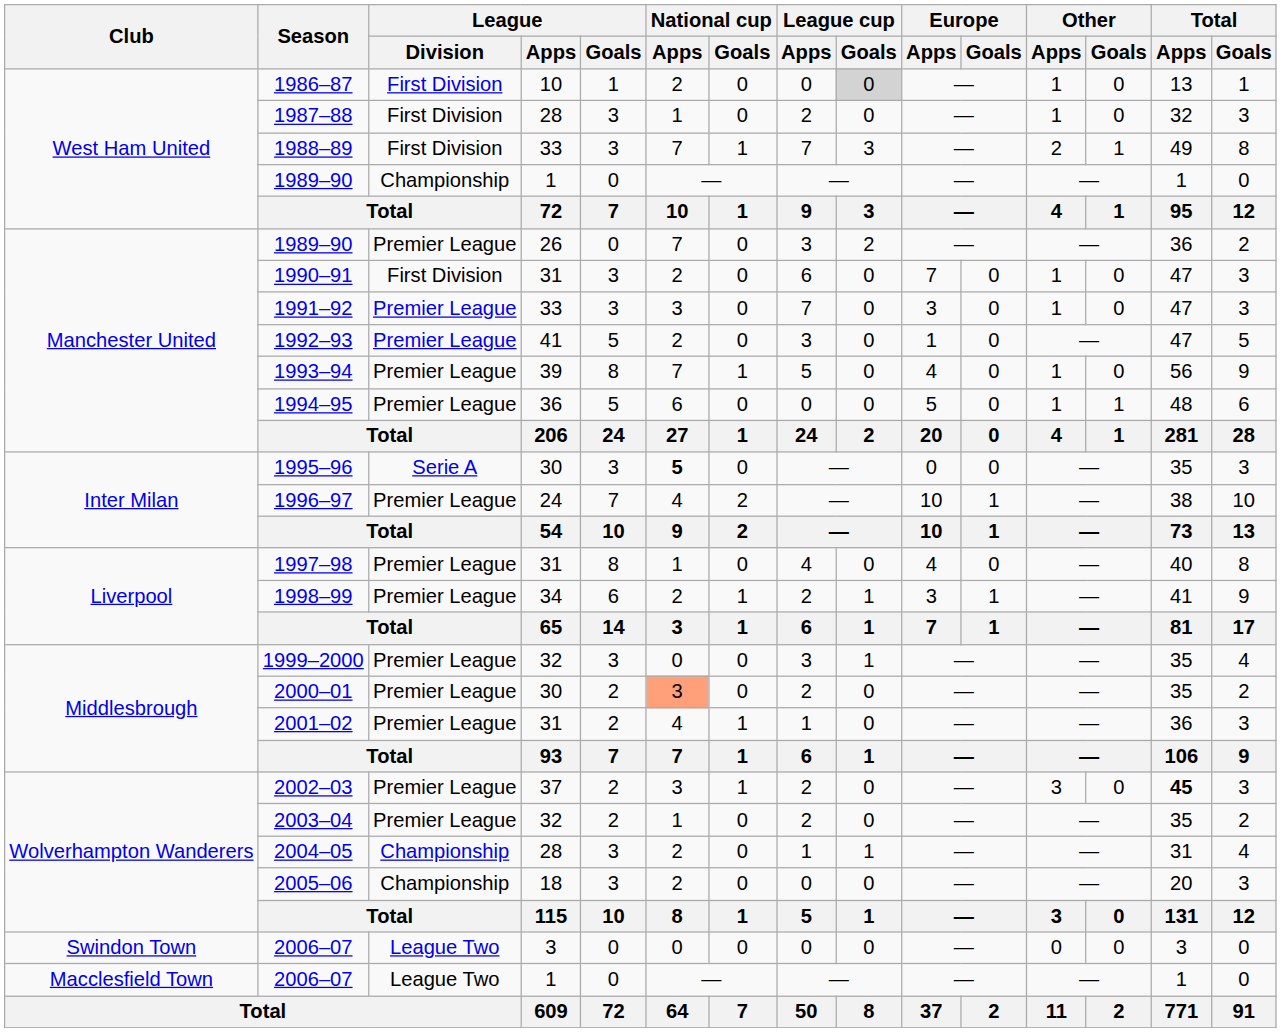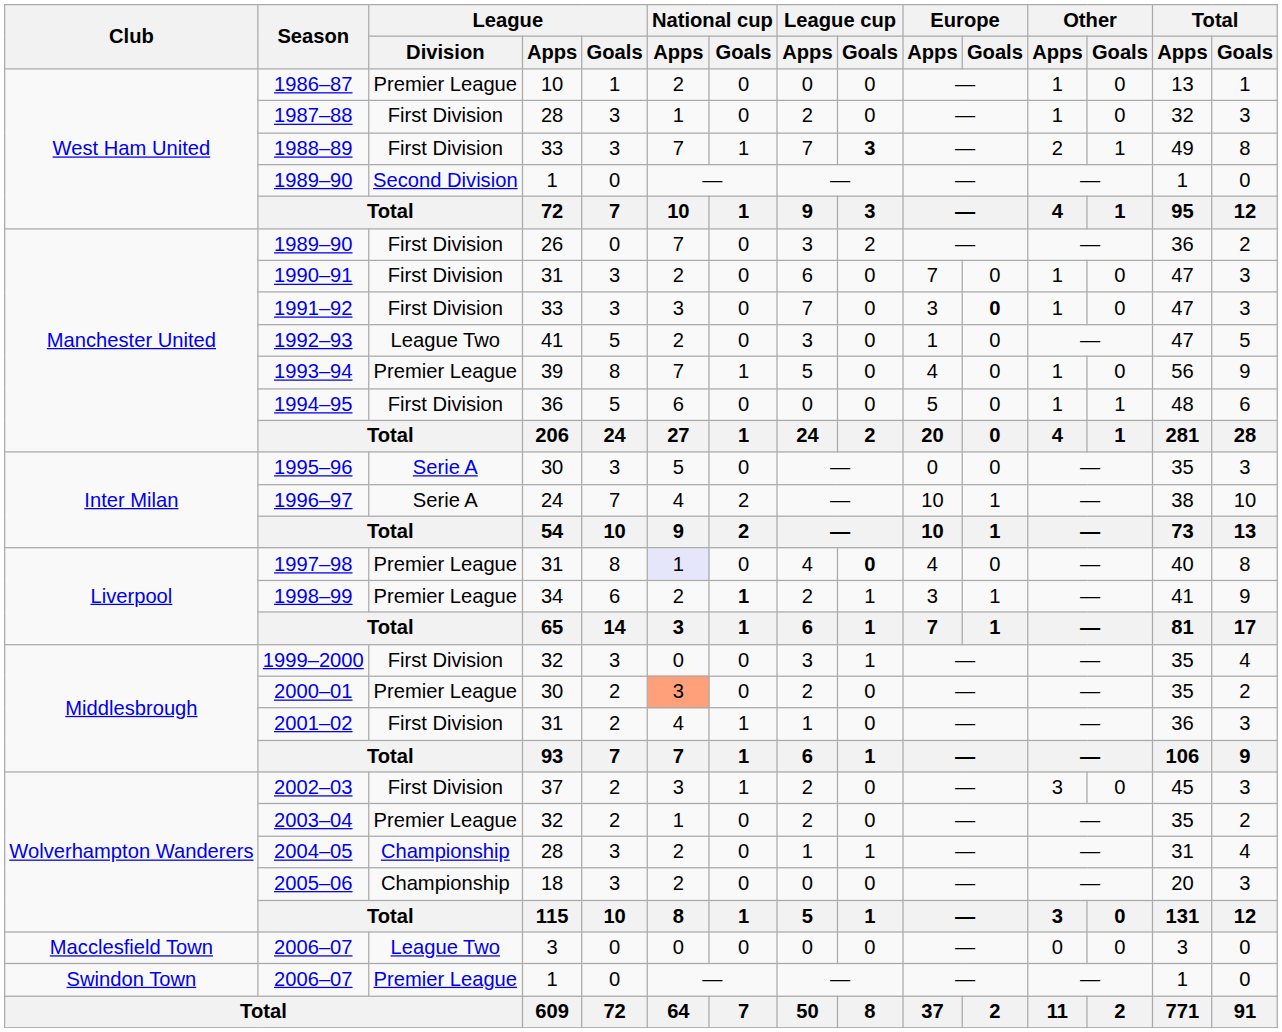 <table class="wikitable" style="text-align:center">
 <tr>
 <th rowspan="2">Club</th>
 <th rowspan="2">Season</th>
 <th colspan="3">League</th>
 <th colspan="2">National cup</th>
 <th colspan="2">League cup</th>
 <th colspan="2">Europe</th>
 <th colspan="2">Other</th>
 <th colspan="2">Total</th>
 </tr>
 <tr>
 <th>Division</th>
 <th>Apps</th>
 <th>Goals</th>
 <th>Apps</th>
 <th>Goals</th>
 <th>Apps</th>
 <th>Goals</th>
 <th>Apps</th>
 <th>Goals</th>
 <th>Apps</th>
 <th>Goals</th>
 <th>Apps</th>
 <th>Goals</th>
 </tr>
 <tr>
 <td rowspan="5"><a href='#'>West Ham United</a></td>
 <td><a href='#'>1986–87</a></td>
-<td><a href='#'>First Division</a></td>
+<td>Premier League</td>
 <td>10</td>
 <td>1</td>
 <td>2</td>
 <td>0</td>
 <td>0</td>
-<td style="background: lightgrey;">0</td>
+<td>0</td>
 <td colspan="2">—</td>
 <td>1</td>
 <td>0</td>
 <td>13</td>
 <td>1</td>
 </tr>
 <tr>
 <td><a href='#'>1987–88</a></td>
 <td>First Division</td>
 <td>28</td>
 <td>3</td>
 <td>1</td>
 <td>0</td>
 <td>2</td>
 <td>0</td>
 <td colspan="2">—</td>
 <td>1</td>
 <td>0</td>
 <td>32</td>
 <td>3</td>
 </tr>
 <tr>
 <td><a href='#'>1988–89</a></td>
 <td>First Division</td>
 <td>33</td>
 <td>3</td>
 <td>7</td>
 <td>1</td>
 <td>7</td>
-<td>3</td>
+<td><strong>3</strong></td>
 <td colspan="2">—</td>
 <td>2</td>
 <td>1</td>
 <td>49</td>
 <td>8</td>
 </tr>
 <tr>
 <td><a href='#'>1989–90</a></td>
-<td>Championship</td>
+<td><a href='#'>Second Division</a></td>
 <td>1</td>
 <td>0</td>
 <td colspan="2">—</td>
 <td colspan="2">—</td>
 <td colspan="2">—</td>
 <td colspan="2">—</td>
 <td>1</td>
 <td>0</td>
 </tr>
 <tr>
 <th colspan="2">Total</th>
 <th>72</th>
 <th>7</th>
 <th>10</th>
 <th>1</th>
 <th>9</th>
 <th>3</th>
 <th colspan="2">—</th>
 <th>4</th>
 <th>1</th>
 <th>95</th>
 <th>12</th>
 </tr>
 <tr>
 <td rowspan="7"><a href='#'>Manchester United</a></td>
 <td><a href='#'>1989–90</a></td>
-<td>Premier League</td>
+<td>First Division</td>
 <td>26</td>
 <td>0</td>
 <td>7</td>
 <td>0</td>
 <td>3</td>
 <td>2</td>
 <td colspan="2">—</td>
 <td colspan="2">—</td>
 <td>36</td>
 <td>2</td>
 </tr>
 <tr>
 <td><a href='#'>1990–91</a></td>
 <td>First Division</td>
 <td>31</td>
 <td>3</td>
 <td>2</td>
 <td>0</td>
 <td>6</td>
 <td>0</td>
 <td>7</td>
 <td>0</td>
 <td>1</td>
 <td>0</td>
 <td>47</td>
 <td>3</td>
 </tr>
 <tr>
 <td><a href='#'>1991–92</a></td>
-<td><a href='#'>Premier League</a></td>
+<td>First Division</td>
 <td>33</td>
 <td>3</td>
 <td>3</td>
 <td>0</td>
 <td>7</td>
 <td>0</td>
 <td>3</td>
-<td>0</td>
+<td><strong>0</strong></td>
 <td>1</td>
 <td>0</td>
 <td>47</td>
 <td>3</td>
 </tr>
 <tr>
 <td><a href='#'>1992–93</a></td>
-<td><a href='#'>Premier League</a></td>
+<td>League Two</td>
 <td>41</td>
 <td>5</td>
 <td>2</td>
 <td>0</td>
 <td>3</td>
 <td>0</td>
 <td>1</td>
 <td>0</td>
 <td colspan="2">—</td>
 <td>47</td>
 <td>5</td>
 </tr>
 <tr>
 <td><a href='#'>1993–94</a></td>
 <td>Premier League</td>
 <td>39</td>
 <td>8</td>
 <td>7</td>
 <td>1</td>
 <td>5</td>
 <td>0</td>
 <td>4</td>
 <td>0</td>
 <td>1</td>
 <td>0</td>
 <td>56</td>
 <td>9</td>
 </tr>
 <tr>
 <td><a href='#'>1994–95</a></td>
-<td>Premier League</td>
+<td>First Division</td>
 <td>36</td>
 <td>5</td>
 <td>6</td>
 <td>0</td>
 <td>0</td>
 <td>0</td>
 <td>5</td>
 <td>0</td>
 <td>1</td>
 <td>1</td>
 <td>48</td>
 <td>6</td>
 </tr>
 <tr>
 <th colspan="2">Total</th>
 <th>206</th>
 <th>24</th>
 <th>27</th>
 <th>1</th>
 <th>24</th>
 <th>2</th>
 <th>20</th>
 <th>0</th>
 <th>4</th>
 <th>1</th>
 <th>281</th>
 <th>28</th>
 </tr>
 <tr>
 <td rowspan="3"><a href='#'>Inter Milan</a></td>
 <td><a href='#'>1995–96</a></td>
 <td><a href='#'>Serie A</a></td>
 <td>30</td>
 <td>3</td>
-<td><strong>5</strong></td>
+<td>5</td>
 <td>0</td>
 <td colspan="2">—</td>
 <td>0</td>
 <td>0</td>
 <td colspan="2">—</td>
 <td>35</td>
 <td>3</td>
 </tr>
 <tr>
 <td><a href='#'>1996–97</a></td>
-<td>Premier League</td>
+<td>Serie A</td>
 <td>24</td>
 <td>7</td>
 <td>4</td>
 <td>2</td>
 <td colspan="2">—</td>
 <td>10</td>
 <td>1</td>
 <td colspan="2">—</td>
 <td>38</td>
 <td>10</td>
 </tr>
 <tr>
 <th colspan="2">Total</th>
 <th>54</th>
 <th>10</th>
 <th>9</th>
 <th>2</th>
 <th colspan="2">—</th>
 <th>10</th>
 <th>1</th>
 <th colspan="2">—</th>
 <th>73</th>
 <th>13</th>
 </tr>
 <tr>
 <td rowspan="3"><a href='#'>Liverpool</a></td>
 <td><a href='#'>1997–98</a></td>
 <td>Premier League</td>
 <td>31</td>
 <td>8</td>
-<td>1</td>
+<td style="background: lavender;">1</td>
 <td>0</td>
 <td>4</td>
-<td>0</td>
+<td><strong>0</strong></td>
 <td>4</td>
 <td>0</td>
 <td colspan="2">—</td>
 <td>40</td>
 <td>8</td>
 </tr>
 <tr>
 <td><a href='#'>1998–99</a></td>
 <td>Premier League</td>
 <td>34</td>
 <td>6</td>
 <td>2</td>
-<td>1</td>
+<td><strong>1</strong></td>
 <td>2</td>
 <td>1</td>
 <td>3</td>
 <td>1</td>
 <td colspan="2">—</td>
 <td>41</td>
 <td>9</td>
 </tr>
 <tr>
 <th colspan="2">Total</th>
 <th>65</th>
 <th>14</th>
 <th>3</th>
 <th>1</th>
 <th>6</th>
 <th>1</th>
 <th>7</th>
 <th>1</th>
 <th colspan="2">—</th>
 <th>81</th>
 <th>17</th>
 </tr>
 <tr>
 <td rowspan="4"><a href='#'>Middlesbrough</a></td>
 <td><a href='#'>1999–2000</a></td>
-<td>Premier League</td>
+<td>First Division</td>
 <td>32</td>
 <td>3</td>
 <td>0</td>
 <td>0</td>
 <td>3</td>
 <td>1</td>
 <td colspan="2">—</td>
 <td colspan="2">—</td>
 <td>35</td>
 <td>4</td>
 </tr>
 <tr>
 <td><a href='#'>2000–01</a></td>
 <td>Premier League</td>
 <td>30</td>
 <td>2</td>
 <td style="background: lightsalmon;">3</td>
 <td>0</td>
 <td>2</td>
 <td>0</td>
 <td colspan="2">—</td>
 <td colspan="2">—</td>
 <td>35</td>
 <td>2</td>
 </tr>
 <tr>
 <td><a href='#'>2001–02</a></td>
-<td>Premier League</td>
+<td>First Division</td>
 <td>31</td>
 <td>2</td>
 <td>4</td>
 <td>1</td>
 <td>1</td>
 <td>0</td>
 <td colspan="2">—</td>
 <td colspan="2">—</td>
 <td>36</td>
 <td>3</td>
 </tr>
 <tr>
 <th colspan="2">Total</th>
 <th>93</th>
 <th>7</th>
 <th>7</th>
 <th>1</th>
 <th>6</th>
 <th>1</th>
 <th colspan="2">—</th>
 <th colspan="2">—</th>
 <th>106</th>
 <th>9</th>
 </tr>
 <tr>
 <td rowspan="5"><a href='#'>Wolverhampton Wanderers</a></td>
 <td><a href='#'>2002–03</a></td>
-<td>Premier League</td>
+<td>First Division</td>
 <td>37</td>
 <td>2</td>
 <td>3</td>
 <td>1</td>
 <td>2</td>
 <td>0</td>
 <td colspan="2">—</td>
 <td>3</td>
 <td>0</td>
-<td><strong>45</strong></td>
+<td>45</td>
 <td>3</td>
 </tr>
 <tr>
 <td><a href='#'>2003–04</a></td>
 <td>Premier League</td>
 <td>32</td>
 <td>2</td>
 <td>1</td>
 <td>0</td>
 <td>2</td>
 <td>0</td>
 <td colspan="2">—</td>
 <td colspan="2">—</td>
 <td>35</td>
 <td>2</td>
 </tr>
 <tr>
 <td><a href='#'>2004–05</a></td>
 <td><a href='#'>Championship</a></td>
 <td>28</td>
 <td>3</td>
 <td>2</td>
 <td>0</td>
 <td>1</td>
 <td>1</td>
 <td colspan="2">—</td>
 <td colspan="2">—</td>
 <td>31</td>
 <td>4</td>
 </tr>
 <tr>
 <td><a href='#'>2005–06</a></td>
 <td>Championship</td>
 <td>18</td>
 <td>3</td>
 <td>2</td>
 <td>0</td>
 <td>0</td>
 <td>0</td>
 <td colspan="2">—</td>
 <td colspan="2">—</td>
 <td>20</td>
 <td>3</td>
 </tr>
 <tr>
 <th colspan="2">Total</th>
 <th>115</th>
 <th>10</th>
 <th>8</th>
 <th>1</th>
 <th>5</th>
 <th>1</th>
 <th colspan="2">—</th>
 <th>3</th>
 <th>0</th>
 <th>131</th>
 <th>12</th>
 </tr>
 <tr>
-<td><a href='#'>Swindon Town</a></td>
+<td><a href='#'>Macclesfield Town</a></td>
 <td><a href='#'>2006–07</a></td>
 <td><a href='#'>League Two</a></td>
 <td>3</td>
 <td>0</td>
 <td>0</td>
 <td>0</td>
 <td>0</td>
 <td>0</td>
 <td colspan="2">—</td>
 <td>0</td>
 <td>0</td>
 <td>3</td>
 <td>0</td>
 </tr>
 <tr>
-<td><a href='#'>Macclesfield Town</a></td>
+<td><a href='#'>Swindon Town</a></td>
 <td><a href='#'>2006–07</a></td>
-<td>League Two</td>
+<td><a href='#'>Premier League</a></td>
 <td>1</td>
 <td>0</td>
 <td colspan="2">—</td>
 <td colspan="2">—</td>
 <td colspan="2">—</td>
 <td colspan="2">—</td>
 <td>1</td>
 <td>0</td>
 </tr>
 <tr>
 <th colspan=3>Total</th>
 <th>609</th>
 <th>72</th>
 <th>64</th>
 <th>7</th>
 <th>50</th>
 <th>8</th>
 <th>37</th>
 <th>2</th>
 <th>11</th>
 <th>2</th>
 <th>771</th>
 <th>91</th>
 </tr>
 </table>
